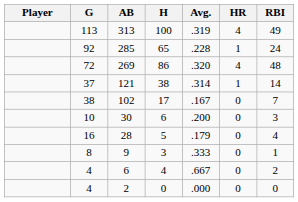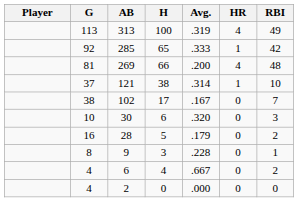 <table class="wikitable sortable">
 <tr>
 <th bgcolor="#DDDDFF" width="16%">Player</th>
 <th bgcolor="#DDDDFF" width="9%">G</th>
 <th bgcolor="#DDDDFF" width="9%">AB</th>
 <th bgcolor="#DDDDFF" width="9%">H</th>
 <th bgcolor="#DDDDFF" width="9%">Avg.</th>
 <th bgcolor="#DDDDFF" width="9%">HR</th>
 <th bgcolor="#DDDDFF" width="9%">RBI</th>
 </tr>
 <tr align="center">
 <td></td>
 <td>113</td>
 <td>313</td>
 <td>100</td>
 <td>.319</td>
 <td>4</td>
 <td>49</td>
 </tr>
 <tr align="center">
 <td></td>
 <td>92</td>
 <td>285</td>
 <td>65</td>
-<td>.228</td>
+<td>.333</td>
 <td>1</td>
-<td>24</td>
+<td>42</td>
 </tr>
 <tr align="center">
 <td></td>
-<td>72</td>
+<td>81</td>
 <td>269</td>
-<td>86</td>
-<td>.320</td>
+<td>66</td>
+<td>.200</td>
 <td>4</td>
 <td>48</td>
 </tr>
 <tr align="center">
 <td></td>
 <td>37</td>
 <td>121</td>
 <td>38</td>
 <td>.314</td>
 <td>1</td>
-<td>14</td>
+<td>10</td>
 </tr>
 <tr align="center">
 <td></td>
 <td>38</td>
 <td>102</td>
 <td>17</td>
 <td>.167</td>
 <td>0</td>
 <td>7</td>
 </tr>
 <tr align="center">
 <td></td>
 <td>10</td>
 <td>30</td>
 <td>6</td>
-<td>.200</td>
+<td>.320</td>
 <td>0</td>
 <td>3</td>
 </tr>
 <tr align="center">
 <td></td>
 <td>16</td>
 <td>28</td>
 <td>5</td>
 <td>.179</td>
 <td>0</td>
-<td>4</td>
+<td>2</td>
 </tr>
 <tr align="center">
 <td></td>
 <td>8</td>
 <td>9</td>
 <td>3</td>
-<td>.333</td>
+<td>.228</td>
 <td>0</td>
 <td>1</td>
 </tr>
 <tr align="center">
 <td></td>
 <td>4</td>
 <td>6</td>
 <td>4</td>
 <td>.667</td>
 <td>0</td>
 <td>2</td>
 </tr>
 <tr align="center">
 <td></td>
 <td>4</td>
 <td>2</td>
 <td>0</td>
 <td>.000</td>
 <td>0</td>
 <td>0</td>
 </tr>
 </table>
